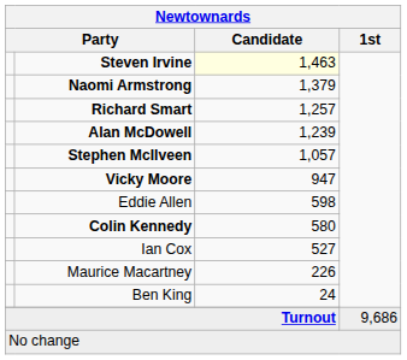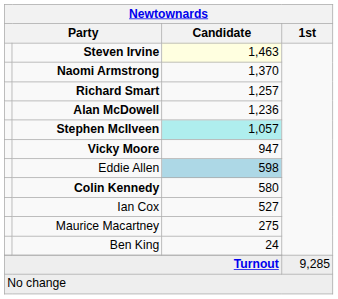 <table class="wikitable">
 <tr>
 <th colspan="4" align="center"><a href='#'>Newtownards</a></th>
 </tr>
 <tr>
 <th colspan="2" align="center" width=200>Party</th>
 <th width=150>Candidate</th>
 <th width=60>1st </th>
 </tr>
 <tr>
 <td></td>
 <td align="right"><strong>Steven Irvine</strong></td>
 <td align="right" style="background: lightyellow;">1,463</td>
 </tr>
 <tr>
 <td></td>
 <td align="right"><strong>Naomi Armstrong</strong></td>
-<td align="right">1,379</td>
+<td align="right">1,370</td>
 </tr>
 <tr>
 <td></td>
 <td align="right"><strong>Richard Smart</strong></td>
 <td align="right">1,257</td>
 </tr>
 <tr>
 <td></td>
 <td align="right"><strong>Alan McDowell</strong></td>
-<td align="right">1,239</td>
+<td align="right">1,236</td>
 </tr>
 <tr>
 <td></td>
 <td align="right"><strong>Stephen McIlveen</strong></td>
-<td align="right">1,057</td>
+<td align="right" style="background: paleturquoise;">1,057</td>
 </tr>
 <tr>
 <td></td>
 <td align="right"><strong>Vicky Moore</strong></td>
 <td align="right">947</td>
 </tr>
 <tr>
 <td></td>
 <td align="right">Eddie Allen</td>
-<td align="right">598</td>
+<td align="right" style="background: lightblue;">598</td>
 </tr>
 <tr>
 <td></td>
 <td align="right"><strong>Colin Kennedy</strong></td>
 <td align="right">580</td>
 </tr>
 <tr>
 <td></td>
 <td align="right">Ian Cox</td>
 <td align="right">527</td>
 </tr>
 <tr>
 <td></td>
 <td align="right">Maurice Macartney</td>
-<td align="right">226</td>
+<td align="right">275</td>
 </tr>
 <tr>
 <td></td>
 <td align="right">Ben King</td>
 <td align="right">24</td>
 </tr>
 <tr>
 </tr>
 <tr bgcolor="EEEEEE">
 <td colspan=3 align="right"><strong><a href='#'>Turnout</a></strong></td>
-<td align="right">9,686</td>
+<td align="right">9,285</td>
 </tr>
 <tr bgcolor="EEEEEE">
 <td colspan=4 bgcolor="EEEEEE">No change</td>
 </tr>
 </table>
